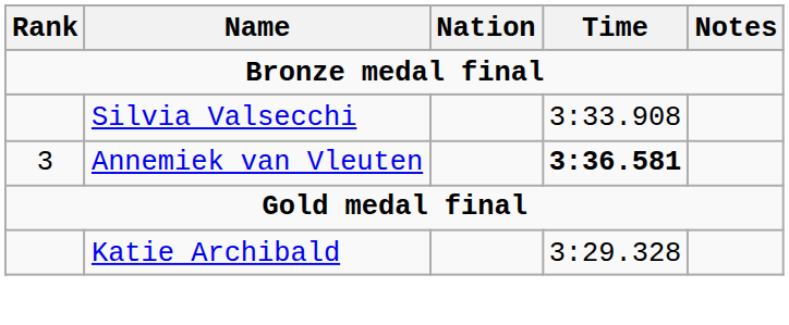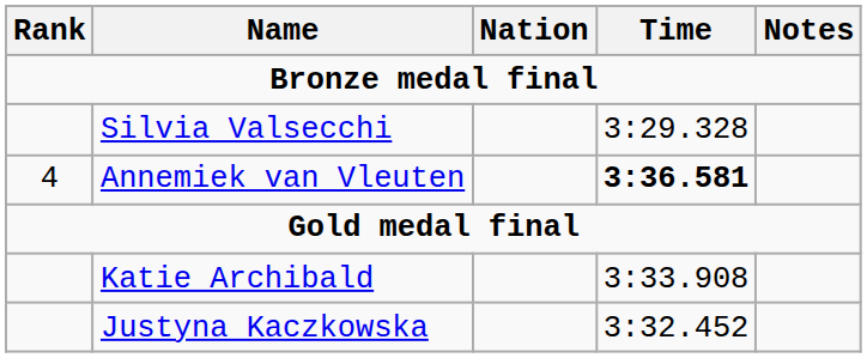 <table class="wikitable" style="text-align:center">
 <tr>
 <th>Rank</th>
 <th>Name</th>
 <th>Nation</th>
 <th>Time</th>
 <th>Notes</th>
 </tr>
 <tr>
 <td colspan=5><strong>Bronze medal final</strong></td>
 </tr>
 <tr>
 <td></td>
 <td align=left><a href='#'>Silvia Valsecchi</a></td>
 <td align=left></td>
-<td>3:33.908</td>
+<td>3:29.328</td>
 <td></td>
 </tr>
 <tr>
-<td>3</td>
+<td>4</td>
 <td align=left><a href='#'>Annemiek van Vleuten</a></td>
 <td align=left></td>
 <td><strong>3:36.581</strong></td>
 <td></td>
 </tr>
 <tr>
 <td colspan=5><strong>Gold medal final</strong></td>
 </tr>
 <tr>
 <td></td>
 <td align=left><a href='#'>Katie Archibald</a></td>
 <td align=left></td>
-<td>3:29.328</td>
+<td>3:33.908</td>
+<td></td>
+</tr>
+<tr>
+<td></td>
+<td align=left><a href='#'>Justyna Kaczkowska</a></td>
+<td align=left></td>
+<td>3:32.452</td>
 <td></td>
 </tr>
 </table>
